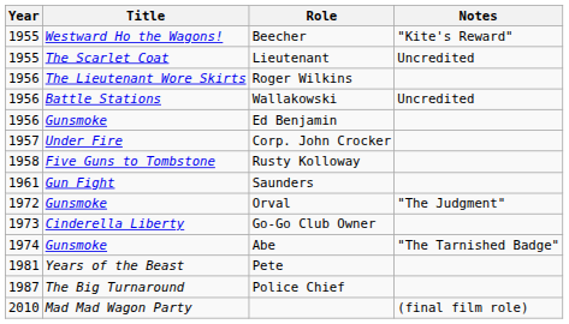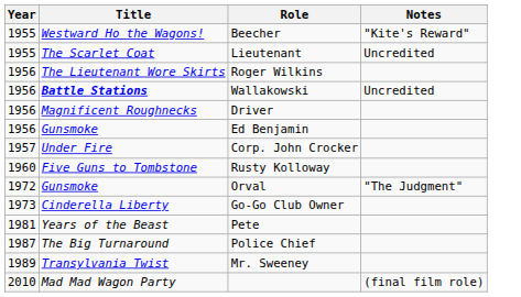 <table class="wikitable sortable">
 <tr>
 <th>Year</th>
 <th>Title</th>
 <th>Role</th>
 <th>Notes</th>
 </tr>
 <tr>
 <td>1955</td>
 <td><em><a href='#'>Westward Ho the Wagons!</a></em></td>
 <td>Beecher</td>
 <td>"Kite's Reward"</td>
 </tr>
 <tr>
 <td>1955</td>
 <td><em><a href='#'>The Scarlet Coat</a></em></td>
 <td>Lieutenant</td>
 <td>Uncredited</td>
 </tr>
 <tr>
 <td>1956</td>
 <td><em><a href='#'>The Lieutenant Wore Skirts</a></em></td>
 <td>Roger Wilkins</td>
 <td></td>
 </tr>
 <tr>
 <td>1956</td>
-<td><em><a href='#'>Battle Stations</a></em></td>
+<td><strong><em><a href='#'>Battle Stations</a></em></strong></td>
 <td>Wallakowski</td>
 <td>Uncredited</td>
+</tr>
+<tr>
+<td>1956</td>
+<td><em><a href='#'>Magnificent Roughnecks</a></em></td>
+<td>Driver</td>
+<td></td>
 </tr>
 <tr>
 <td>1956</td>
 <td><em><a href='#'>Gunsmoke</a></em></td>
 <td>Ed Benjamin</td>
 <td></td>
 </tr>
 <tr>
 <td>1957</td>
 <td><em><a href='#'>Under Fire</a></em></td>
 <td>Corp. John Crocker</td>
 <td></td>
 </tr>
 <tr>
-<td>1958</td>
+<td>1960</td>
 <td><em><a href='#'>Five Guns to Tombstone</a></em></td>
 <td>Rusty Kolloway</td>
-<td></td>
-</tr>
-<tr>
-<td>1961</td>
-<td><em><a href='#'>Gun Fight</a></em></td>
-<td>Saunders</td>
 <td></td>
 </tr>
 <tr>
 <td>1972</td>
 <td><em><a href='#'>Gunsmoke</a></em></td>
 <td>Orval</td>
 <td>"The Judgment"</td>
 </tr>
 <tr>
 <td>1973</td>
 <td><em><a href='#'>Cinderella Liberty</a></em></td>
 <td>Go-Go Club Owner</td>
 <td></td>
 </tr>
 <tr>
-<td>1974</td>
-<td><em><a href='#'>Gunsmoke</a></em></td>
-<td>Abe</td>
-<td>"The Tarnished Badge"</td>
-</tr>
-<tr>
 <td>1981</td>
 <td><em>Years of the Beast</em></td>
 <td>Pete</td>
 <td></td>
 </tr>
 <tr>
 <td>1987</td>
 <td><em>The Big Turnaround</em></td>
 <td>Police Chief</td>
 <td></td>
 </tr>
 <tr>
+<td>1989</td>
+<td><em><a href='#'>Transylvania Twist</a></em></td>
+<td>Mr. Sweeney</td>
+<td></td>
+</tr>
+<tr>
 <td>2010</td>
 <td><em>Mad Mad Wagon Party</em></td>
 <td></td>
 <td>(final film role)</td>
 </tr>
 </table>
